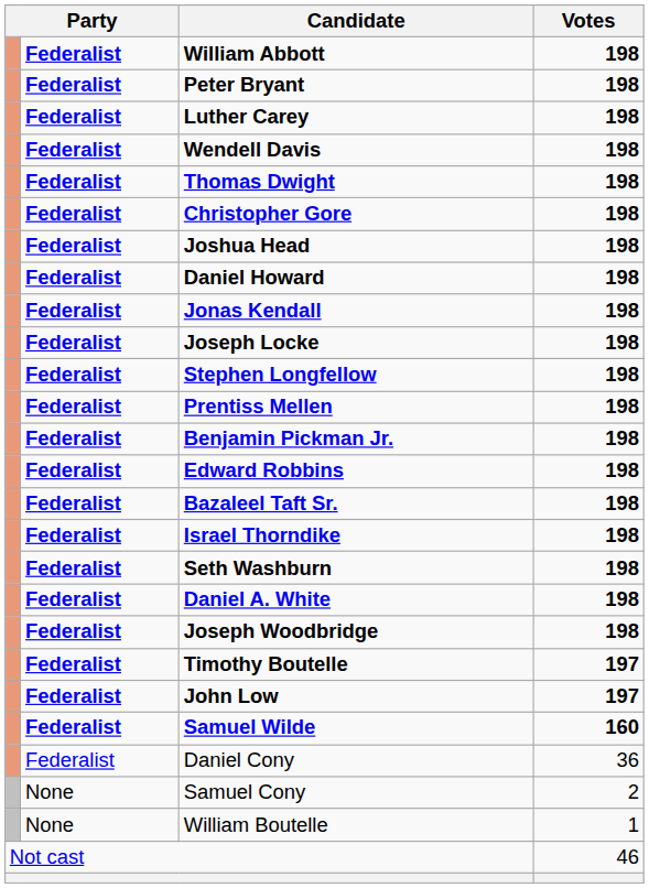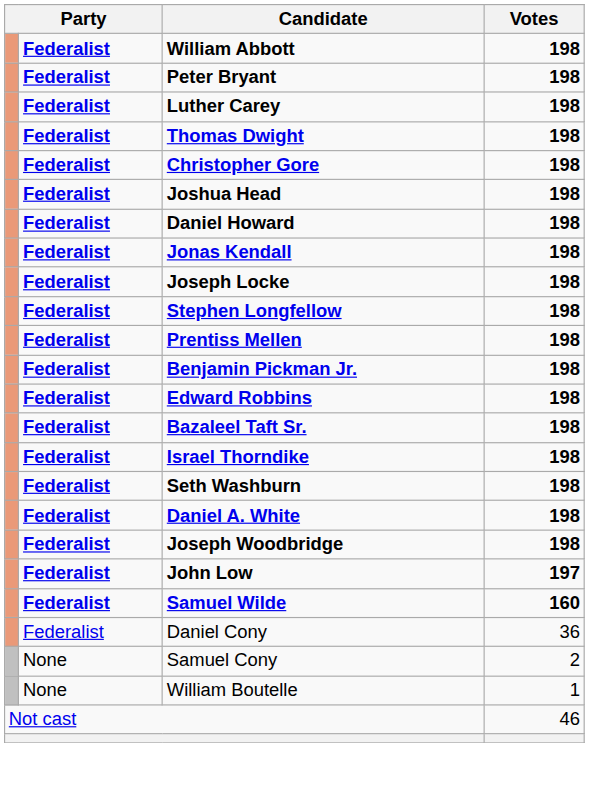 <table class=wikitable>
 <tr>
 <th colspan=2 style="width: 130px">Party</th>
 <th style="width: 17em">Candidate</th>
 <th style="width: 5em">Votes</th>
 </tr>
 <tr>
 <td style="background-color:#EA9978; width:5px"></td>
 <td><strong><a href='#'>Federalist</a></strong></td>
 <td><strong>William Abbott</strong></td>
 <td align=right><strong>198</strong></td>
 </tr>
 <tr>
 <td style="background-color:#EA9978"></td>
 <td><strong><a href='#'>Federalist</a></strong></td>
 <td><strong>Peter Bryant</strong></td>
 <td align=right><strong>198</strong></td>
 </tr>
 <tr>
 <td style="background-color:#EA9978"></td>
 <td><strong><a href='#'>Federalist</a></strong></td>
 <td><strong>Luther Carey</strong></td>
-<td align=right><strong>198</strong></td>
-</tr>
-<tr>
-<td style="background-color:#EA9978"></td>
-<td><strong><a href='#'>Federalist</a></strong></td>
-<td><strong>Wendell Davis</strong></td>
 <td align=right><strong>198</strong></td>
 </tr>
 <tr>
 <td style="background-color:#EA9978"></td>
 <td><strong><a href='#'>Federalist</a></strong></td>
 <td><strong><a href='#'>Thomas Dwight</a></strong></td>
 <td align=right><strong>198</strong></td>
 </tr>
 <tr>
 <td style="background-color:#EA9978"></td>
 <td><strong><a href='#'>Federalist</a></strong></td>
 <td><strong><a href='#'>Christopher Gore</a></strong></td>
 <td align=right><strong>198</strong></td>
 </tr>
 <tr>
 <td style="background-color:#EA9978"></td>
 <td><strong><a href='#'>Federalist</a></strong></td>
 <td><strong>Joshua Head</strong></td>
 <td align=right><strong>198</strong></td>
 </tr>
 <tr>
 <td style="background-color:#EA9978"></td>
 <td><strong><a href='#'>Federalist</a></strong></td>
 <td><strong>Daniel Howard</strong></td>
 <td align=right><strong>198</strong></td>
 </tr>
 <tr>
 <td style="background-color:#EA9978"></td>
 <td><strong><a href='#'>Federalist</a></strong></td>
 <td><strong><a href='#'>Jonas Kendall</a></strong></td>
 <td align=right><strong>198</strong></td>
 </tr>
 <tr>
 <td style="background-color:#EA9978"></td>
 <td><strong><a href='#'>Federalist</a></strong></td>
 <td><strong>Joseph Locke</strong></td>
 <td align=right><strong>198</strong></td>
 </tr>
 <tr>
 <td style="background-color:#EA9978"></td>
 <td><strong><a href='#'>Federalist</a></strong></td>
 <td><strong><a href='#'>Stephen Longfellow</a></strong></td>
 <td align=right><strong>198</strong></td>
 </tr>
 <tr>
 <td style="background-color:#EA9978"></td>
 <td><strong><a href='#'>Federalist</a></strong></td>
 <td><strong><a href='#'>Prentiss Mellen</a></strong></td>
 <td align=right><strong>198</strong></td>
 </tr>
 <tr>
 <td style="background-color:#EA9978"></td>
 <td><strong><a href='#'>Federalist</a></strong></td>
 <td><strong><a href='#'>Benjamin Pickman Jr.</a></strong></td>
 <td align=right><strong>198</strong></td>
 </tr>
 <tr>
 <td style="background-color:#EA9978"></td>
 <td><strong><a href='#'>Federalist</a></strong></td>
 <td><strong><a href='#'>Edward Robbins</a></strong></td>
 <td align=right><strong>198</strong></td>
 </tr>
 <tr>
 <td style="background-color:#EA9978"></td>
 <td><strong><a href='#'>Federalist</a></strong></td>
 <td><strong><a href='#'>Bazaleel Taft Sr.</a></strong></td>
 <td align=right><strong>198</strong></td>
 </tr>
 <tr>
 <td style="background-color:#EA9978"></td>
 <td><strong><a href='#'>Federalist</a></strong></td>
 <td><strong><a href='#'>Israel Thorndike</a></strong></td>
 <td align=right><strong>198</strong></td>
 </tr>
 <tr>
 <td style="background-color:#EA9978"></td>
 <td><strong><a href='#'>Federalist</a></strong></td>
 <td><strong>Seth Washburn</strong></td>
 <td align=right><strong>198</strong></td>
 </tr>
 <tr>
 <td style="background-color:#EA9978"></td>
 <td><strong><a href='#'>Federalist</a></strong></td>
 <td><strong><a href='#'>Daniel A. White</a></strong></td>
 <td align=right><strong>198</strong></td>
 </tr>
 <tr>
 <td style="background-color:#EA9978"></td>
 <td><strong><a href='#'>Federalist</a></strong></td>
 <td><strong>Joseph Woodbridge</strong></td>
 <td align=right><strong>198</strong></td>
 </tr>
 <tr>
 <td style="background-color:#EA9978"></td>
 <td><strong><a href='#'>Federalist</a></strong></td>
-<td><strong>Timothy Boutelle</strong></td>
-<td align=right><strong>197</strong></td>
-</tr>
-<tr>
-<td style="background-color:#EA9978"></td>
-<td><strong><a href='#'>Federalist</a></strong></td>
 <td><strong>John Low</strong></td>
 <td align=right><strong>197</strong></td>
 </tr>
 <tr>
 <td style="background-color:#EA9978"></td>
 <td><strong><a href='#'>Federalist</a></strong></td>
 <td><strong><a href='#'>Samuel Wilde</a></strong></td>
 <td align=right><strong>160</strong></td>
 </tr>
 <tr>
 <td style="background-color:#EA9978"></td>
 <td><a href='#'>Federalist</a></td>
 <td>Daniel Cony</td>
 <td align=right>36</td>
 </tr>
 <tr>
 <td style="background-color:#C0C0C0"></td>
 <td>None</td>
 <td>Samuel Cony</td>
 <td align=right>2</td>
 </tr>
 <tr>
 <td style="background-color:#C0C0C0"></td>
 <td>None</td>
 <td>William Boutelle</td>
 <td align=right>1</td>
 </tr>
 <tr>
 <td colspan=3><a href='#'>Not cast</a></td>
 <td align=right>46</td>
 </tr>
 <tr>
 <th colspan=3></th>
 <th></th>
 </tr>
 </table>
